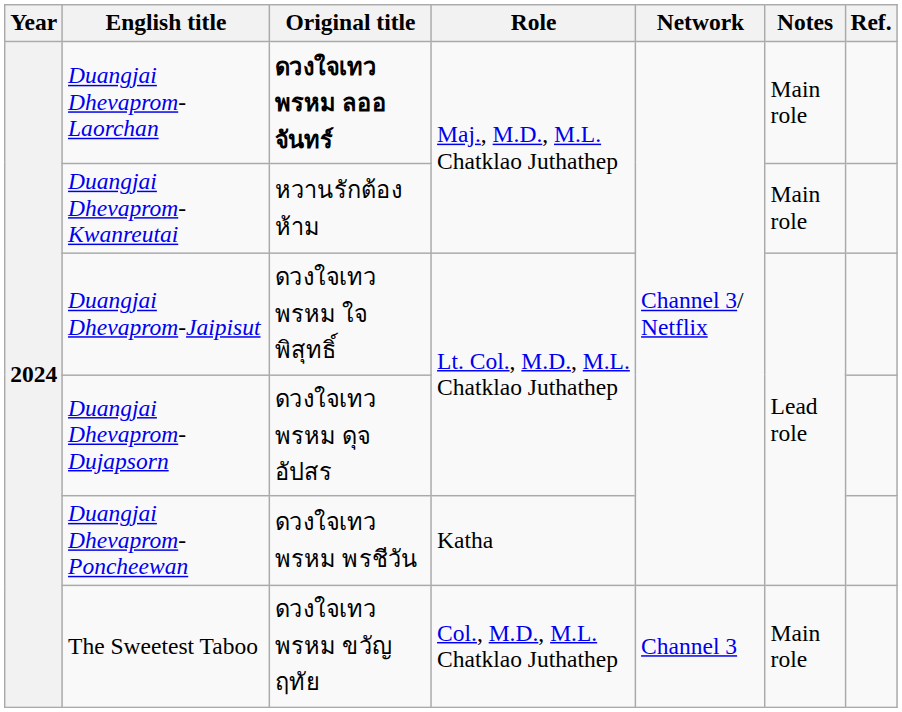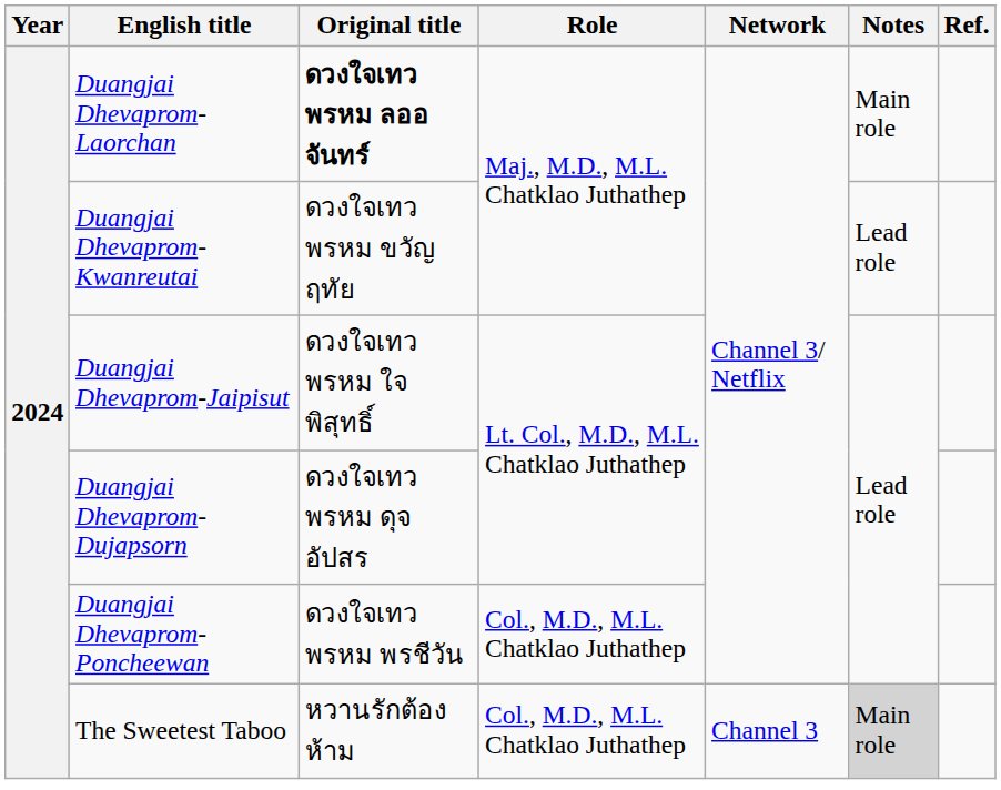 <table class="wikitable sortable plainrowheaders">
 <tr>
 <th scope="col">Year</th>
 <th scope="col">English title</th>
 <th scope="col">Original title</th>
 <th scope="col">Role</th>
 <th scope="col">Network</th>
 <th scope="col">Notes</th>
 <th scope="col">Ref.</th>
 </tr>
 <tr>
 <th rowspan="6" scope="row">2024</th>
 <td><em><a href='#'>Duangjai Dhevaprom</a>-<a href='#'>Laorchan</a></em></td>
 <td><strong>ดวงใจเทวพรหม ลออจันทร์</strong></td>
 <td rowspan="2"><a href='#'>Maj.</a>, <a href='#'>M.D.</a>, <a href='#'>M.L.</a> Chatklao Juthathep</td>
 <td rowspan="5"><a href='#'>Channel 3</a>/ <a href='#'>Netflix</a></td>
 <td>Main role</td>
 <td style="text-align:center"></td>
 </tr>
 <tr>
 <td><em><a href='#'>Duangjai Dhevaprom</a>-<a href='#'>Kwanreutai</a></em></td>
-<td>หวานรักต้องห้าม</td>
-<td>Main role</td>
+<td>ดวงใจเทวพรหม ขวัญฤทัย</td>
+<td>Lead role</td>
 <td style="text-align:center"></td>
 </tr>
 <tr>
 <td><em><a href='#'>Duangjai Dhevaprom</a>-<a href='#'>Jaipisut</a></em></td>
 <td>ดวงใจเทวพรหม ใจพิสุทธิ์</td>
 <td rowspan="2"><a href='#'>Lt. Col.</a>, <a href='#'>M.D.</a>, <a href='#'>M.L.</a> Chatklao Juthathep</td>
 <td rowspan="3">Lead role</td>
 <td></td>
 </tr>
 <tr>
 <td><em><a href='#'>Duangjai Dhevaprom</a>-<a href='#'>Dujapsorn</a></em></td>
 <td>ดวงใจเทวพรหม ดุจอัปสร</td>
 <td></td>
 </tr>
 <tr>
 <td><em><a href='#'>Duangjai Dhevaprom</a>-<a href='#'>Poncheewan</a></em></td>
 <td>ดวงใจเทวพรหม พรชีวัน</td>
-<td>Katha</td>
+<td rowspan="1"><a href='#'>Col.</a>, <a href='#'>M.D.</a>, <a href='#'>M.L.</a> Chatklao Juthathep</td>
 <td></td>
 </tr>
 <tr>
 <td>The Sweetest Taboo</td>
-<td>ดวงใจเทวพรหม ขวัญฤทัย</td>
+<td>หวานรักต้องห้าม</td>
 <td rowspan="1"><a href='#'>Col.</a>, <a href='#'>M.D.</a>, <a href='#'>M.L.</a> Chatklao Juthathep</td>
 <td><a href='#'>Channel 3</a></td>
-<td>Main role</td>
+<td style="background: lightgrey;">Main role</td>
 <td style="text-align:center"></td>
 </tr>
 </table>
